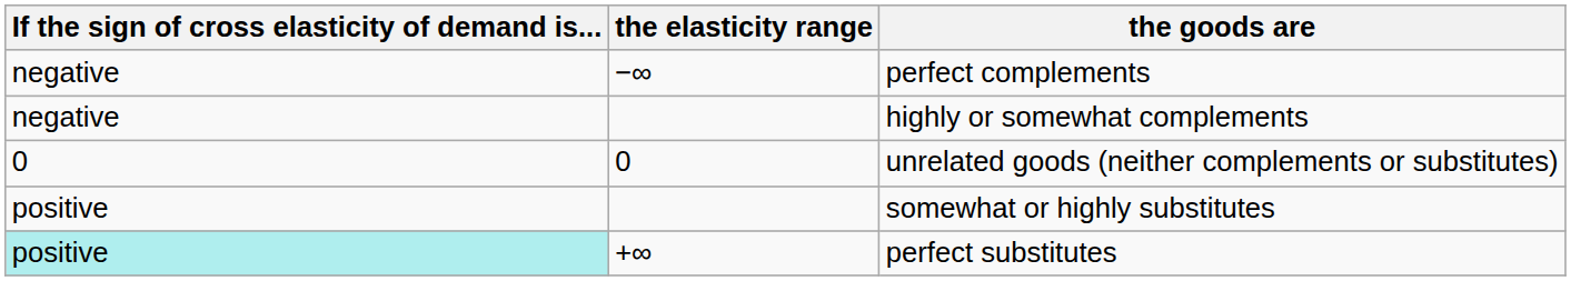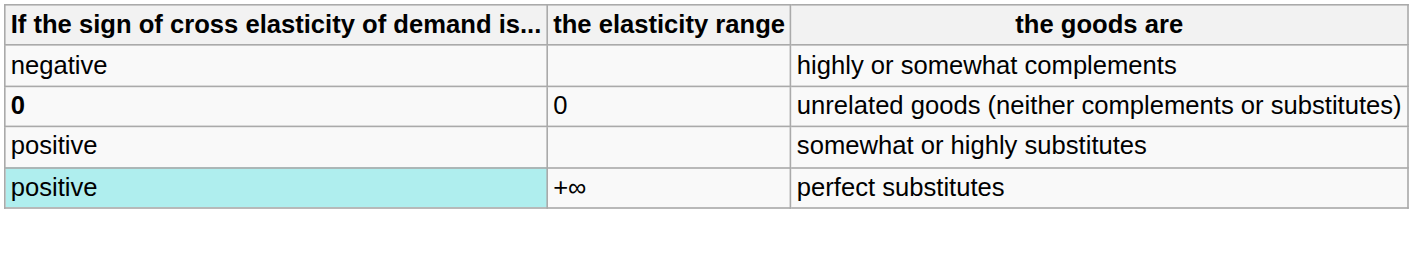 <table class="wikitable">
 <tr>
 <th>If the sign of cross elasticity of demand is...</th>
 <th>the elasticity range</th>
 <th>the goods are</th>
 </tr>
 <tr>
 <td>negative</td>
-<td>−∞</td>
-<td>perfect complements</td>
-</tr>
-<tr>
-<td>negative</td>
 <td></td>
 <td>highly or somewhat complements</td>
 </tr>
 <tr>
-<td>0</td>
+<td><strong>0</strong></td>
 <td>0</td>
 <td>unrelated goods (neither complements or substitutes)</td>
 </tr>
 <tr>
 <td>positive</td>
 <td></td>
 <td>somewhat or highly substitutes</td>
 </tr>
 <tr>
 <td style="background: paleturquoise;">positive</td>
 <td>+∞</td>
 <td>perfect substitutes</td>
 </tr>
 </table>
